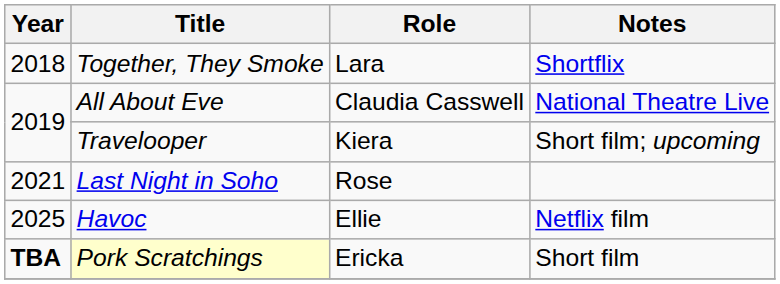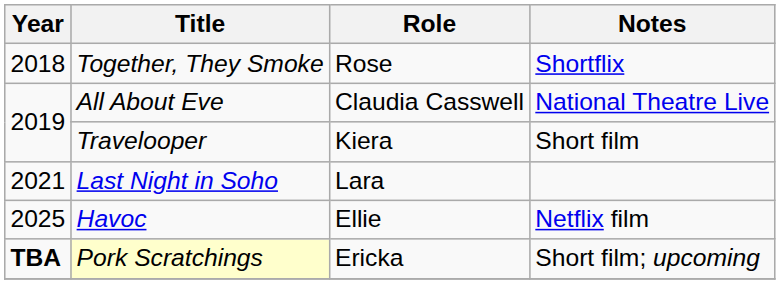 <table class="wikitable unsortable">
 <tr>
 <th>Year</th>
 <th>Title</th>
 <th>Role</th>
 <th>Notes</th>
 </tr>
 <tr>
 <td>2018</td>
 <td><em>Together, They Smoke</em></td>
-<td>Lara</td>
+<td>Rose</td>
 <td><a href='#'>Shortflix</a></td>
 </tr>
 <tr>
 <td rowspan="2">2019</td>
 <td><em>All About Eve</em></td>
 <td>Claudia Casswell</td>
 <td><a href='#'>National Theatre Live</a></td>
 </tr>
 <tr>
 <td><em>Travelooper</em></td>
 <td>Kiera</td>
-<td>Short film; <em>upcoming</em></td>
+<td>Short film</td>
 </tr>
 <tr>
 <td>2021</td>
 <td><em><a href='#'>Last Night in Soho</a></em></td>
-<td>Rose</td>
+<td>Lara</td>
 <td></td>
 </tr>
 <tr>
 <td>2025</td>
 <td><em><a href='#'>Havoc</a></em></td>
 <td>Ellie</td>
 <td><a href='#'>Netflix</a> film</td>
 </tr>
 <tr>
 <td rowspan="1"><strong>TBA</strong></td>
 <td scope=row align="left" style="background:#FFFFCC;"><em>Pork Scratchings</em></td>
 <td>Ericka</td>
-<td>Short film</td>
+<td>Short film; <em>upcoming</em></td>
 </tr>
 <tr>
 </tr>
 </table>
